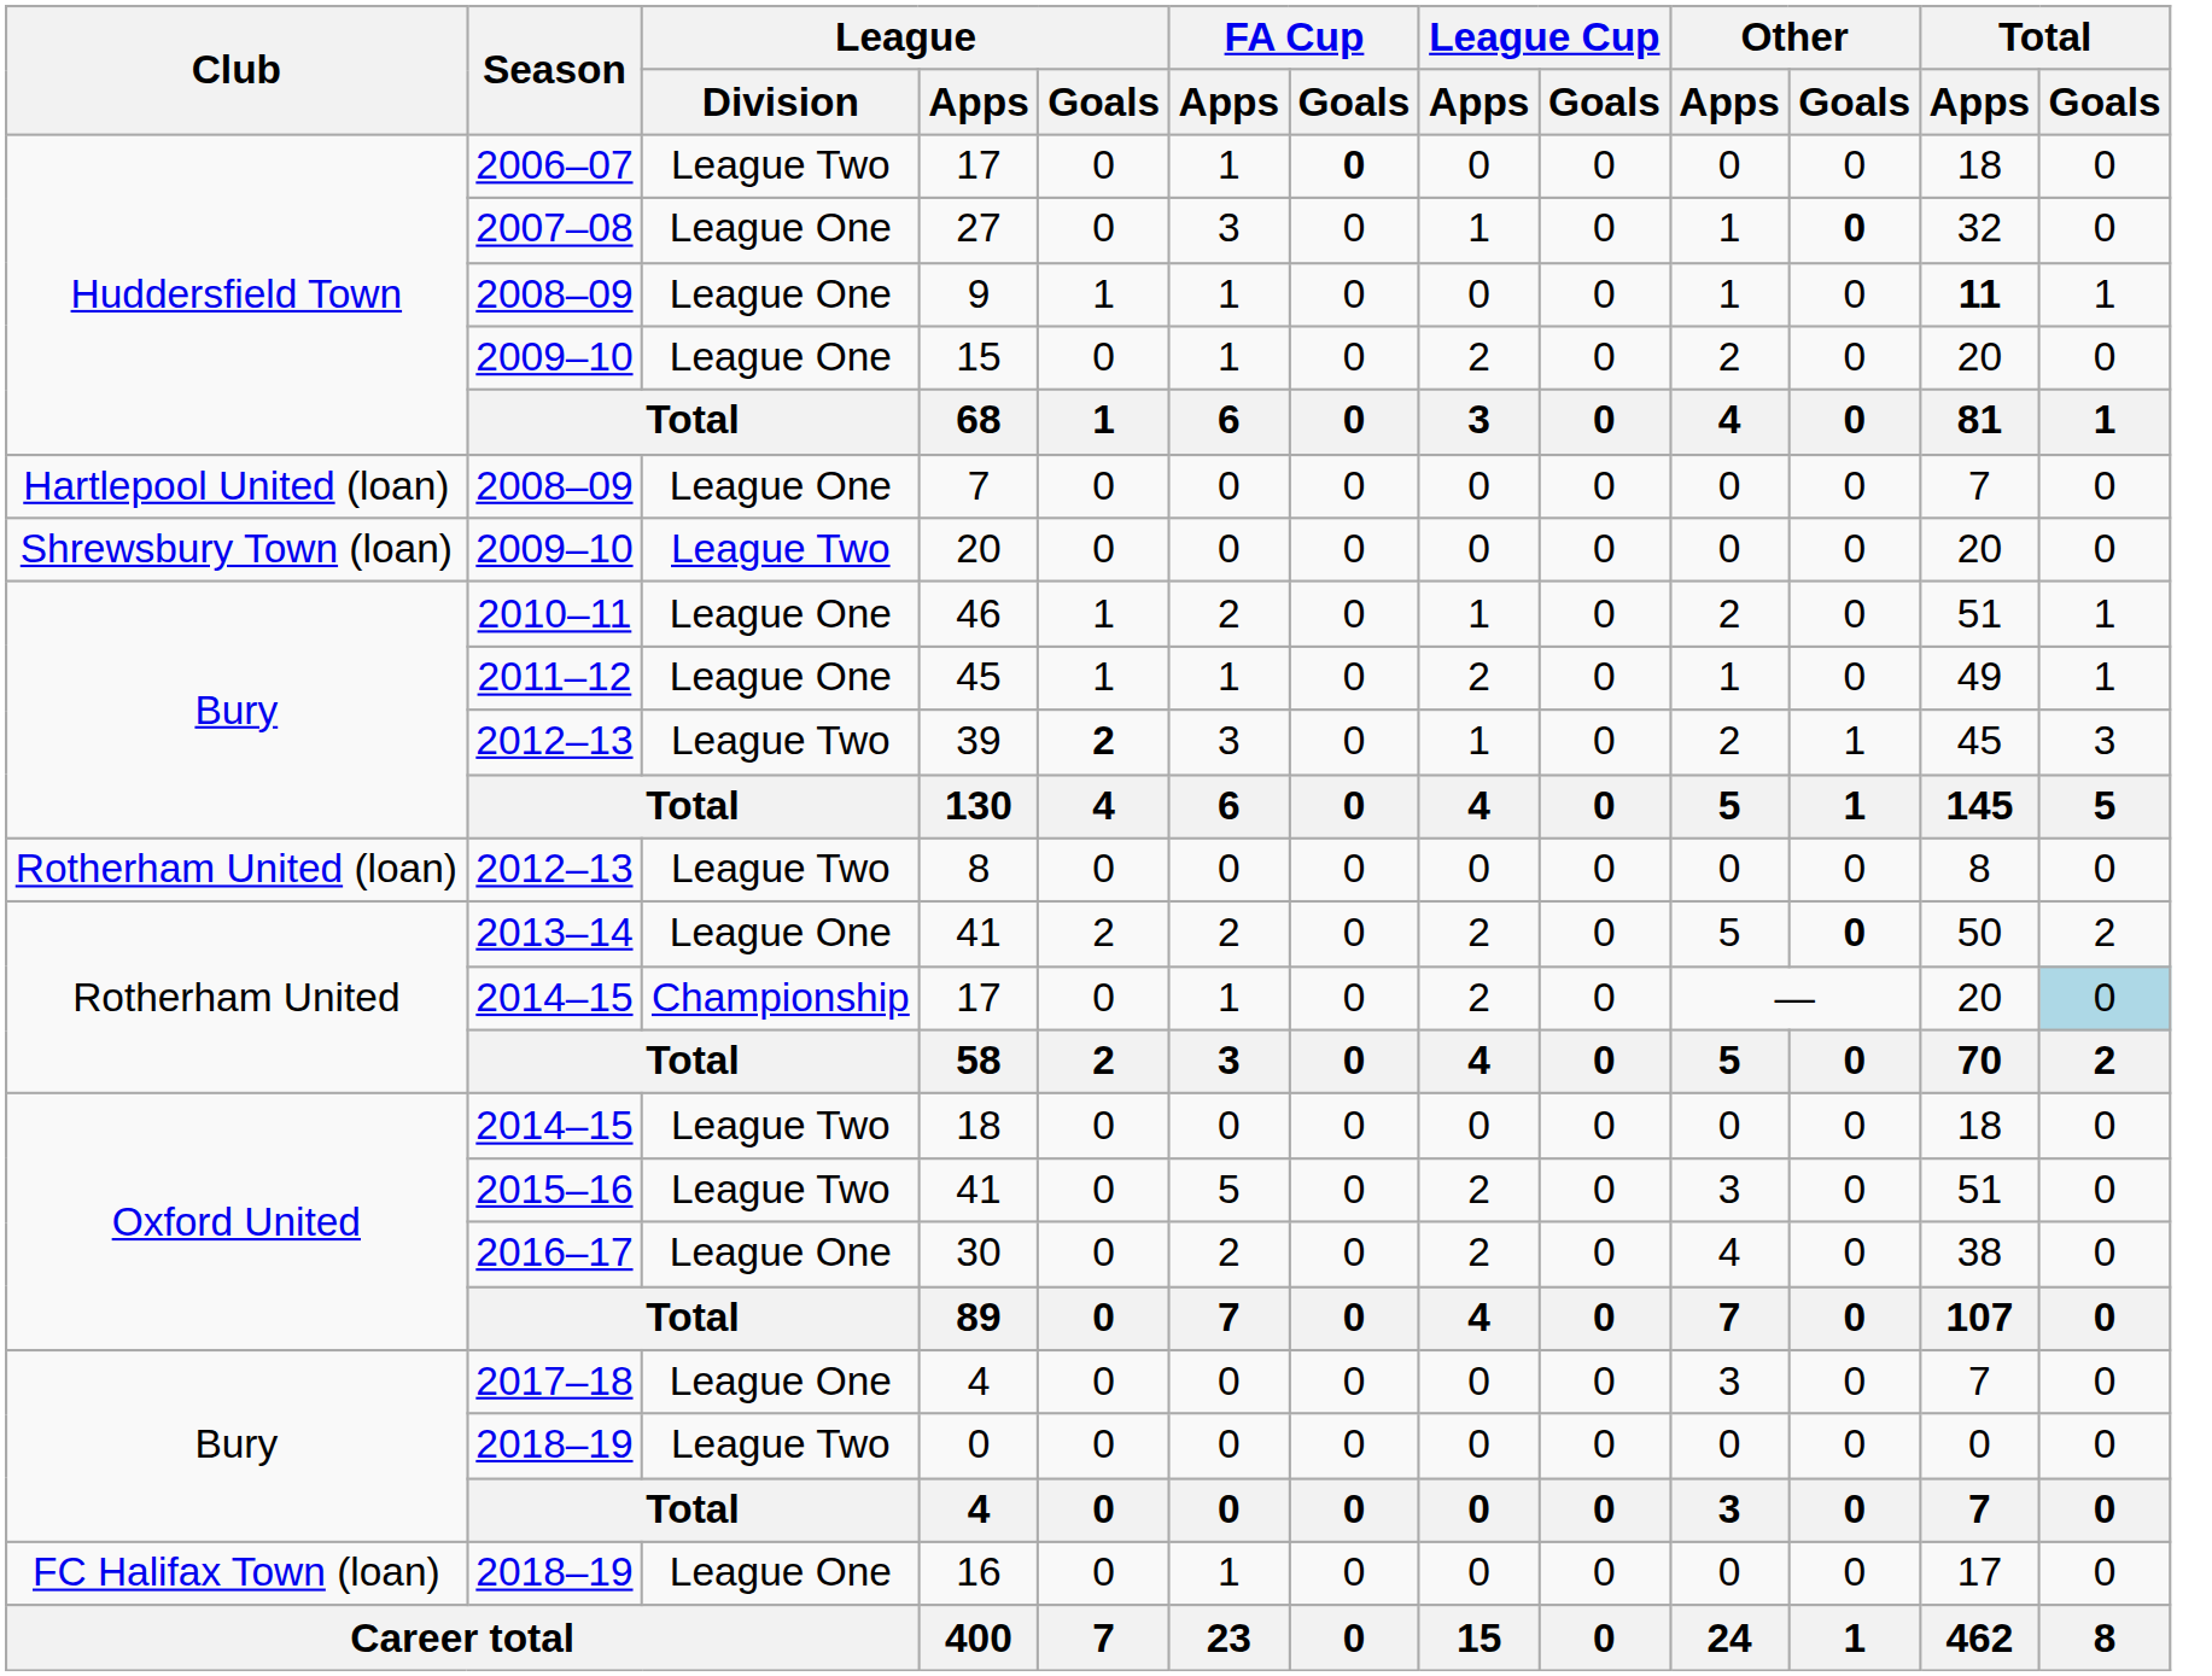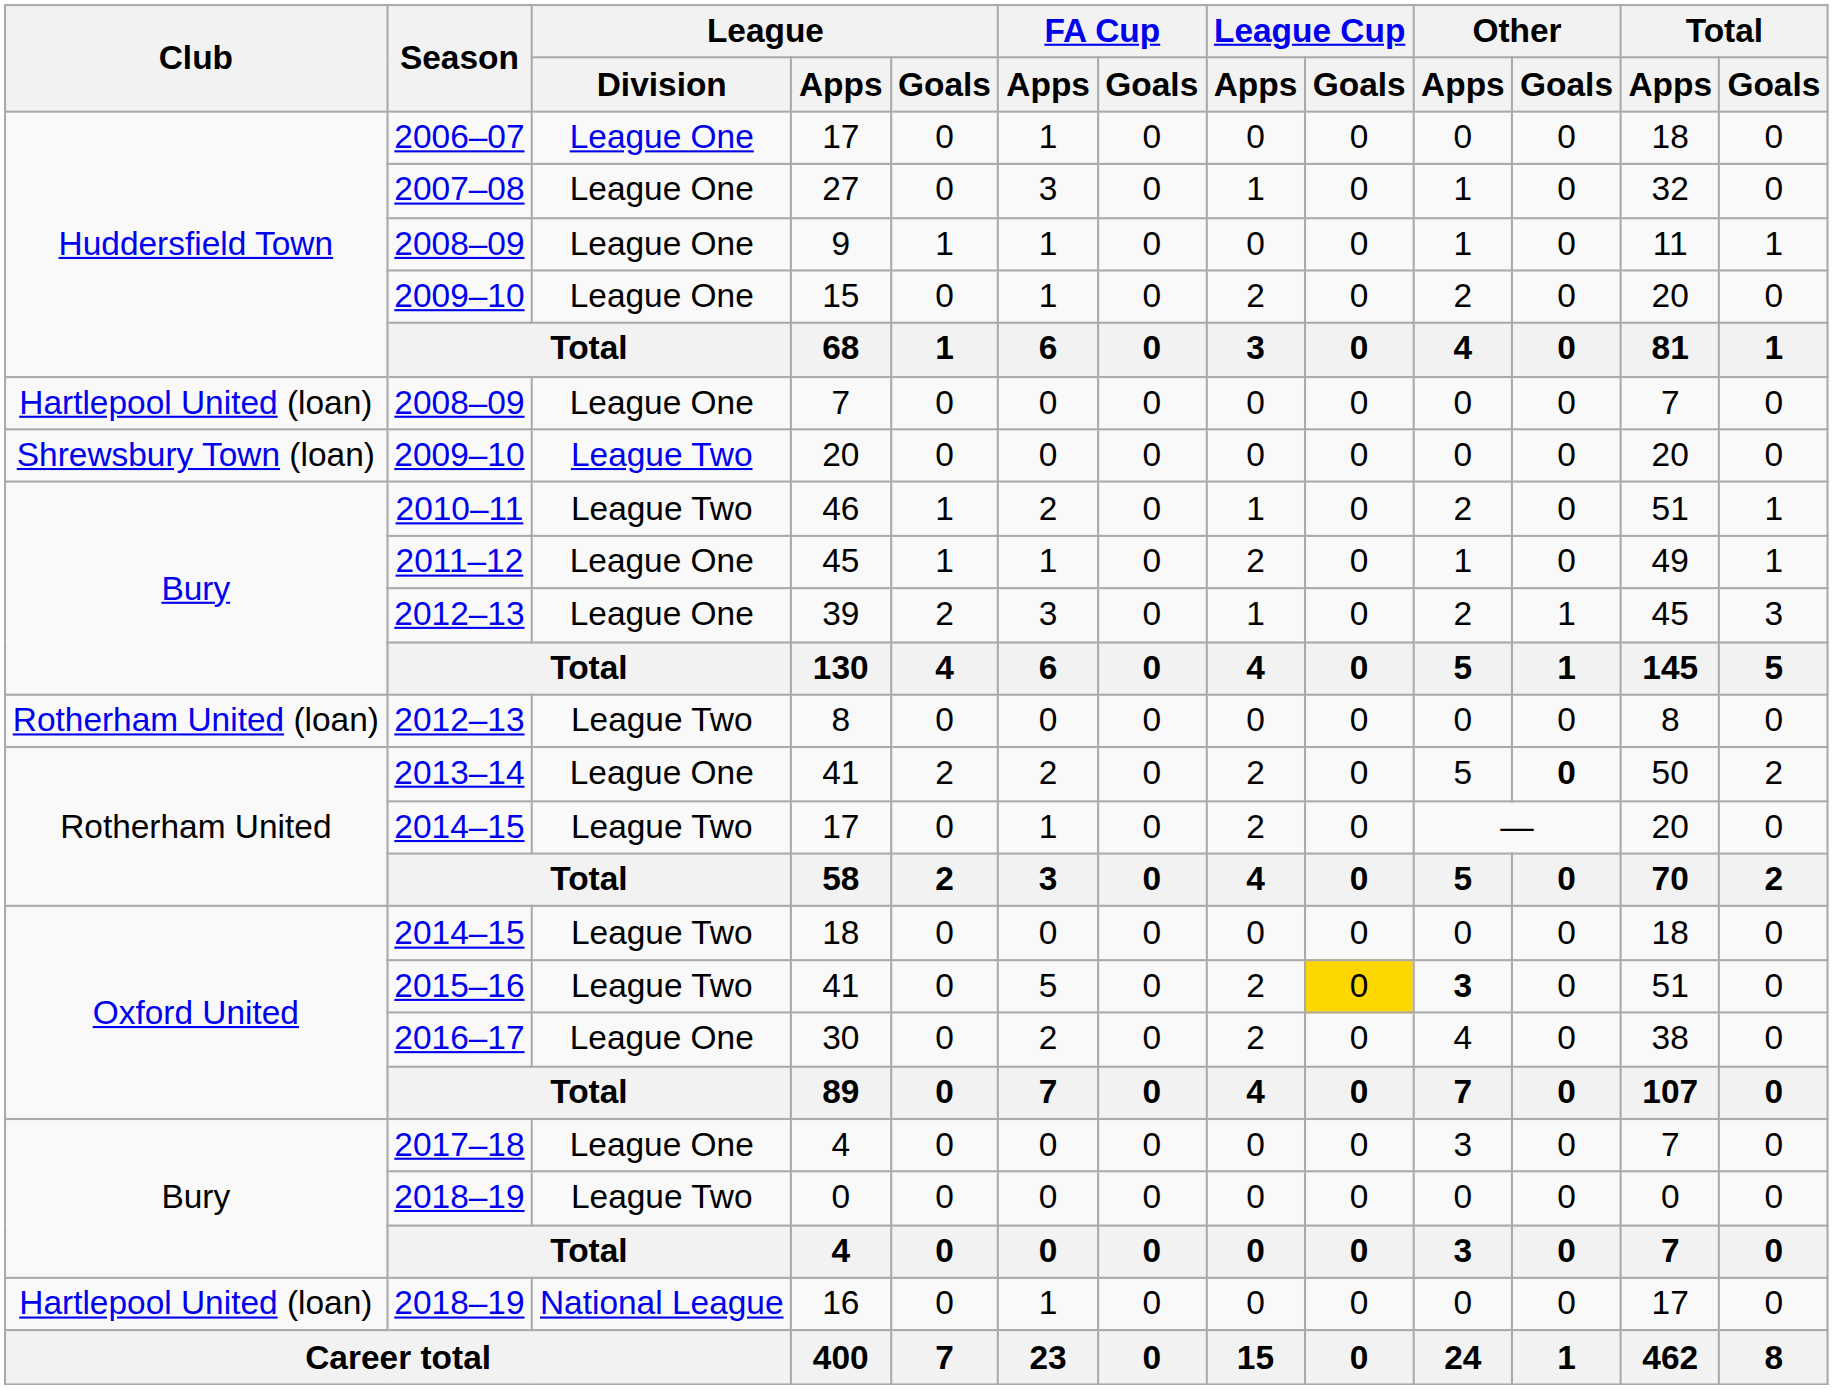 <table class="wikitable" style="text-align:center">
 <tr>
 <th rowspan="2">Club</th>
 <th rowspan="2">Season</th>
 <th colspan="3">League</th>
 <th colspan="2"><a href='#'>FA Cup</a></th>
 <th colspan="2"><a href='#'>League Cup</a></th>
 <th colspan="2">Other</th>
 <th colspan="2">Total</th>
 </tr>
 <tr>
 <th>Division</th>
 <th>Apps</th>
 <th>Goals</th>
 <th>Apps</th>
 <th>Goals</th>
 <th>Apps</th>
 <th>Goals</th>
 <th>Apps</th>
 <th>Goals</th>
 <th>Apps</th>
 <th>Goals</th>
 </tr>
 <tr>
 <td rowspan="5"><a href='#'>Huddersfield Town</a></td>
 <td><a href='#'>2006–07</a></td>
-<td>League Two</td>
+<td><a href='#'>League One</a></td>
 <td>17</td>
 <td>0</td>
 <td>1</td>
-<td><strong>0</strong></td>
+<td>0</td>
 <td>0</td>
 <td>0</td>
 <td>0</td>
 <td>0</td>
 <td>18</td>
 <td>0</td>
 </tr>
 <tr>
 <td><a href='#'>2007–08</a></td>
 <td>League One</td>
 <td>27</td>
 <td>0</td>
 <td>3</td>
 <td>0</td>
 <td>1</td>
 <td>0</td>
 <td>1</td>
-<td><strong>0</strong></td>
+<td>0</td>
 <td>32</td>
 <td>0</td>
 </tr>
 <tr>
 <td><a href='#'>2008–09</a></td>
 <td>League One</td>
 <td>9</td>
 <td>1</td>
 <td>1</td>
 <td>0</td>
 <td>0</td>
 <td>0</td>
 <td>1</td>
 <td>0</td>
-<td><strong>11</strong></td>
+<td>11</td>
 <td>1</td>
 </tr>
 <tr>
 <td><a href='#'>2009–10</a></td>
 <td>League One</td>
 <td>15</td>
 <td>0</td>
 <td>1</td>
 <td>0</td>
 <td>2</td>
 <td>0</td>
 <td>2</td>
 <td>0</td>
 <td>20</td>
 <td>0</td>
 </tr>
 <tr>
 <th colspan="2">Total</th>
 <th>68</th>
 <th>1</th>
 <th>6</th>
 <th>0</th>
 <th>3</th>
 <th>0</th>
 <th>4</th>
 <th>0</th>
 <th>81</th>
 <th>1</th>
 </tr>
 <tr>
 <td><a href='#'>Hartlepool United</a> (loan)</td>
 <td><a href='#'>2008–09</a></td>
 <td>League One</td>
 <td>7</td>
 <td>0</td>
 <td>0</td>
 <td>0</td>
 <td>0</td>
 <td>0</td>
 <td>0</td>
 <td>0</td>
 <td>7</td>
 <td>0</td>
 </tr>
 <tr>
 <td><a href='#'>Shrewsbury Town</a> (loan)</td>
 <td><a href='#'>2009–10</a></td>
 <td><a href='#'>League Two</a></td>
 <td>20</td>
 <td>0</td>
 <td>0</td>
 <td>0</td>
 <td>0</td>
 <td>0</td>
 <td>0</td>
 <td>0</td>
 <td>20</td>
 <td>0</td>
 </tr>
 <tr>
 <td rowspan="4"><a href='#'>Bury</a></td>
 <td><a href='#'>2010–11</a></td>
-<td>League One</td>
+<td>League Two</td>
 <td>46</td>
 <td>1</td>
 <td>2</td>
 <td>0</td>
 <td>1</td>
 <td>0</td>
 <td>2</td>
 <td>0</td>
 <td>51</td>
 <td>1</td>
 </tr>
 <tr>
 <td><a href='#'>2011–12</a></td>
 <td>League One</td>
 <td>45</td>
 <td>1</td>
 <td>1</td>
 <td>0</td>
 <td>2</td>
 <td>0</td>
 <td>1</td>
 <td>0</td>
 <td>49</td>
 <td>1</td>
 </tr>
 <tr>
 <td><a href='#'>2012–13</a></td>
-<td>League Two</td>
+<td>League One</td>
 <td>39</td>
-<td><strong>2</strong></td>
+<td>2</td>
 <td>3</td>
 <td>0</td>
 <td>1</td>
 <td>0</td>
 <td>2</td>
 <td>1</td>
 <td>45</td>
 <td>3</td>
 </tr>
 <tr>
 <th colspan="2">Total</th>
 <th>130</th>
 <th>4</th>
 <th>6</th>
 <th>0</th>
 <th>4</th>
 <th>0</th>
 <th>5</th>
 <th>1</th>
 <th>145</th>
 <th>5</th>
 </tr>
 <tr>
 <td><a href='#'>Rotherham United</a> (loan)</td>
 <td><a href='#'>2012–13</a></td>
 <td>League Two</td>
 <td>8</td>
 <td>0</td>
 <td>0</td>
 <td>0</td>
 <td>0</td>
 <td>0</td>
 <td>0</td>
 <td>0</td>
 <td>8</td>
 <td>0</td>
 </tr>
 <tr>
 <td rowspan="3">Rotherham United</td>
 <td><a href='#'>2013–14</a></td>
 <td>League One</td>
 <td>41</td>
 <td>2</td>
 <td>2</td>
 <td>0</td>
 <td>2</td>
 <td>0</td>
 <td>5</td>
 <td><strong>0</strong></td>
 <td>50</td>
 <td>2</td>
 </tr>
 <tr>
 <td><a href='#'>2014–15</a></td>
-<td><a href='#'>Championship</a></td>
+<td>League Two</td>
 <td>17</td>
 <td>0</td>
 <td>1</td>
 <td>0</td>
 <td>2</td>
 <td>0</td>
 <td colspan="2">—</td>
 <td>20</td>
-<td style="background: lightblue;">0</td>
+<td>0</td>
 </tr>
 <tr>
 <th colspan="2">Total</th>
 <th>58</th>
 <th>2</th>
 <th>3</th>
 <th>0</th>
 <th>4</th>
 <th>0</th>
 <th>5</th>
 <th>0</th>
 <th>70</th>
 <th>2</th>
 </tr>
 <tr>
 <td rowspan="4"><a href='#'>Oxford United</a></td>
 <td><a href='#'>2014–15</a></td>
 <td>League Two</td>
 <td>18</td>
 <td>0</td>
 <td>0</td>
 <td>0</td>
 <td>0</td>
 <td>0</td>
 <td>0</td>
 <td>0</td>
 <td>18</td>
 <td>0</td>
 </tr>
 <tr>
 <td><a href='#'>2015–16</a></td>
 <td>League Two</td>
 <td>41</td>
 <td>0</td>
 <td>5</td>
 <td>0</td>
 <td>2</td>
-<td>0</td>
-<td>3</td>
+<td style="background: gold;">0</td>
+<td><strong>3</strong></td>
 <td>0</td>
 <td>51</td>
 <td>0</td>
 </tr>
 <tr>
 <td><a href='#'>2016–17</a></td>
 <td>League One</td>
 <td>30</td>
 <td>0</td>
 <td>2</td>
 <td>0</td>
 <td>2</td>
 <td>0</td>
 <td>4</td>
 <td>0</td>
 <td>38</td>
 <td>0</td>
 </tr>
 <tr>
 <th colspan="2">Total</th>
 <th>89</th>
 <th>0</th>
 <th>7</th>
 <th>0</th>
 <th>4</th>
 <th>0</th>
 <th>7</th>
 <th>0</th>
 <th>107</th>
 <th>0</th>
 </tr>
 <tr>
 <td rowspan="3">Bury</td>
 <td><a href='#'>2017–18</a></td>
 <td>League One</td>
 <td>4</td>
 <td>0</td>
 <td>0</td>
 <td>0</td>
 <td>0</td>
 <td>0</td>
 <td>3</td>
 <td>0</td>
 <td>7</td>
 <td>0</td>
 </tr>
 <tr>
 <td><a href='#'>2018–19</a></td>
 <td>League Two</td>
 <td>0</td>
 <td>0</td>
 <td>0</td>
 <td>0</td>
 <td>0</td>
 <td>0</td>
 <td>0</td>
 <td>0</td>
 <td>0</td>
 <td>0</td>
 </tr>
 <tr>
 <th colspan="2">Total</th>
 <th>4</th>
 <th>0</th>
 <th>0</th>
 <th>0</th>
 <th>0</th>
 <th>0</th>
 <th>3</th>
 <th>0</th>
 <th>7</th>
 <th>0</th>
 </tr>
 <tr>
-<td><a href='#'>FC Halifax Town</a> (loan)</td>
+<td><a href='#'>Hartlepool United</a> (loan)</td>
 <td><a href='#'>2018–19</a></td>
-<td>League One</td>
+<td><a href='#'>National League</a></td>
 <td>16</td>
 <td>0</td>
 <td>1</td>
 <td>0</td>
 <td>0</td>
 <td>0</td>
 <td>0</td>
 <td>0</td>
 <td>17</td>
 <td>0</td>
 </tr>
 <tr>
 <th colspan="3">Career total</th>
 <th>400</th>
 <th>7</th>
 <th>23</th>
 <th>0</th>
 <th>15</th>
 <th>0</th>
 <th>24</th>
 <th>1</th>
 <th>462</th>
 <th>8</th>
 </tr>
 </table>
